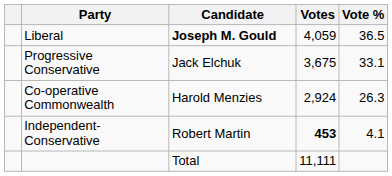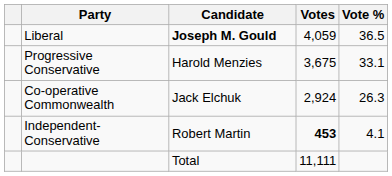 <table class="wikitable">
 <tr>
 <th></th>
 <th scope="col" width="175">Party</th>
 <th scope="col" width="150">Candidate</th>
 <th>Votes</th>
 <th>Vote %</th>
 </tr>
 <tr>
 <td>   </td>
 <td>Liberal</td>
 <td><strong>Joseph M. Gould</strong></td>
 <td align=right>4,059</td>
 <td align=right>36.5</td>
 </tr>
 <tr |>
 <td>   </td>
 <td>Progressive Conservative</td>
-<td>Jack Elchuk</td>
+<td>Harold Menzies</td>
 <td align=right>3,675</td>
 <td align=right>33.1</td>
 </tr>
 <tr |>
 <td>   </td>
 <td>Co-operative Commonwealth</td>
-<td>Harold Menzies</td>
+<td>Jack Elchuk</td>
 <td align=right>2,924</td>
 <td align=right>26.3</td>
 </tr>
 <tr |>
 <td>   </td>
 <td>Independent-Conservative</td>
 <td>Robert Martin</td>
 <td align=right><strong>453</strong></td>
 <td align=right>4.1</td>
 </tr>
 <tr |>
 <td></td>
 <td></td>
 <td>Total</td>
 <td align=right>11,111</td>
 <td></td>
 </tr>
 </table>
